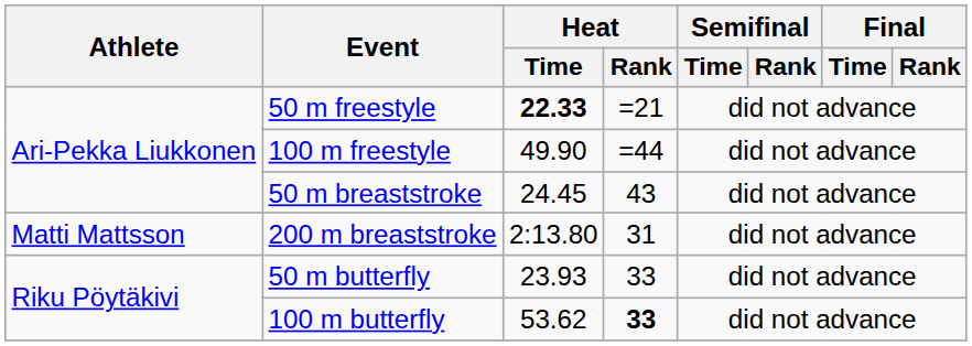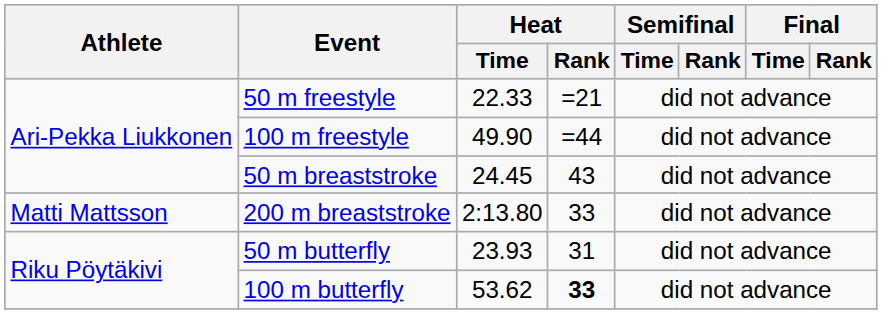 <table class="wikitable" style="text-align:center; font-size:90%">
 <tr>
 <th rowspan="2">Athlete</th>
 <th rowspan="2">Event</th>
 <th colspan="2">Heat</th>
 <th colspan="2">Semifinal</th>
 <th colspan="2">Final</th>
 </tr>
 <tr style="font-size:95%">
 <th>Time</th>
 <th>Rank</th>
 <th>Time</th>
 <th>Rank</th>
 <th>Time</th>
 <th>Rank</th>
 </tr>
 <tr>
 <td align=left rowspan=3><a href='#'>Ari-Pekka Liukkonen</a></td>
 <td align=left><a href='#'>50 m freestyle</a></td>
-<td><strong>22.33</strong></td>
+<td>22.33</td>
 <td>=21</td>
 <td colspan=4>did not advance</td>
 </tr>
 <tr>
 <td align=left><a href='#'>100 m freestyle</a></td>
 <td>49.90</td>
 <td>=44</td>
 <td colspan=4>did not advance</td>
 </tr>
 <tr>
 <td align=left><a href='#'>50 m breaststroke</a></td>
 <td>24.45</td>
 <td>43</td>
 <td colspan=4>did not advance</td>
 </tr>
 <tr>
 <td align=left><a href='#'>Matti Mattsson</a></td>
 <td align=left><a href='#'>200 m breaststroke</a></td>
 <td>2:13.80</td>
-<td>31</td>
+<td>33</td>
 <td colspan=4>did not advance</td>
 </tr>
 <tr>
 <td align=left rowspan=2><a href='#'>Riku Pöytäkivi</a></td>
 <td align=left><a href='#'>50 m butterfly</a></td>
 <td>23.93</td>
-<td>33</td>
+<td>31</td>
 <td colspan=4>did not advance</td>
 </tr>
 <tr>
 <td align=left><a href='#'>100 m butterfly</a></td>
 <td>53.62</td>
 <td><strong>33</strong></td>
 <td colspan=4>did not advance</td>
 </tr>
 </table>
